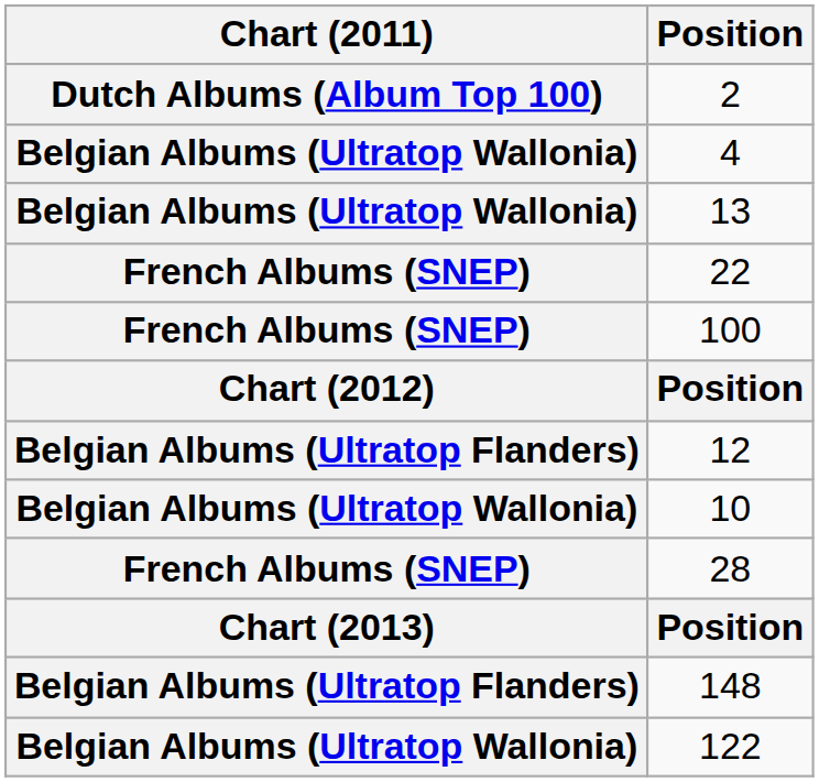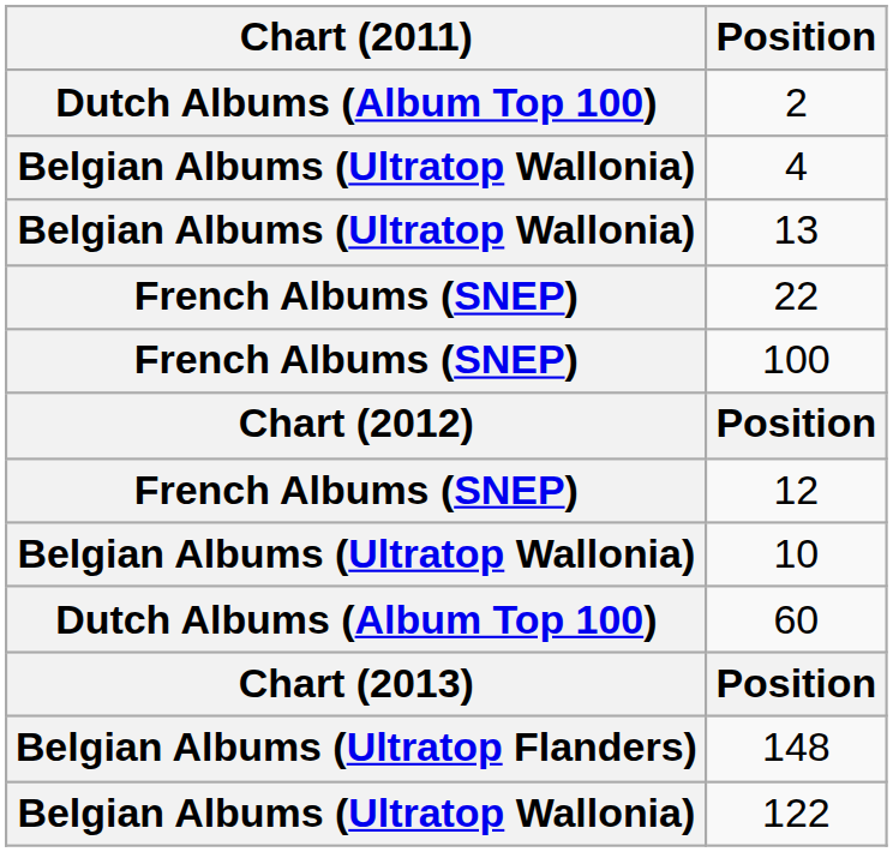 <table class="wikitable plainrowheaders sortable" style="text-align:center;" border="1">
 <tr>
 <th scope="col">Chart (2011)</th>
 <th scope="col">Position</th>
 </tr>
 <tr>
 <th scope="row">Dutch Albums (<a href='#'>Album Top 100</a>)</th>
 <td style="text-align:center;">2</td>
 </tr>
 <tr>
 <th scope="row">Belgian Albums (<a href='#'>Ultratop</a> Wallonia)</th>
 <td style="text-align:center;">4</td>
 </tr>
 <tr>
 <th scope="row">Belgian Albums (<a href='#'>Ultratop</a> Wallonia)</th>
 <td style="text-align:center;">13</td>
 </tr>
 <tr>
 <th scope="row">French Albums (<a href='#'>SNEP</a>)</th>
 <td style="text-align:center;">22</td>
 </tr>
 <tr>
 <th scope="row">French Albums (<a href='#'>SNEP</a>)</th>
 <td align="center">100</td>
 </tr>
 <tr>
 <th scope="col">Chart (2012)</th>
 <th scope="col">Position</th>
 </tr>
 <tr>
-<th scope="row">Belgian Albums (<a href='#'>Ultratop</a> Flanders)</th>
+<th scope="row">French Albums (<a href='#'>SNEP</a>)</th>
 <td align="center">12</td>
 </tr>
 <tr>
 <th scope="row">Belgian Albums (<a href='#'>Ultratop</a> Wallonia)</th>
 <td align="center">10</td>
 </tr>
 <tr>
-<th scope="row">French Albums (<a href='#'>SNEP</a>)</th>
-<td style="text-align:center;">28</td>
+<th scope="row">Dutch Albums (<a href='#'>Album Top 100</a>)</th>
+<td align="center">60</td>
 </tr>
 <tr>
 <th scope="col">Chart (2013)</th>
 <th scope="col">Position</th>
 </tr>
 <tr>
 <th scope="row">Belgian Albums (<a href='#'>Ultratop</a> Flanders)</th>
 <td style="text-align:center;">148</td>
 </tr>
 <tr>
 <th scope="row">Belgian Albums (<a href='#'>Ultratop</a> Wallonia)</th>
 <td align="center">122</td>
 </tr>
 </table>
